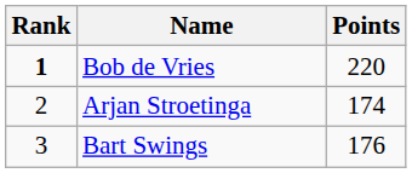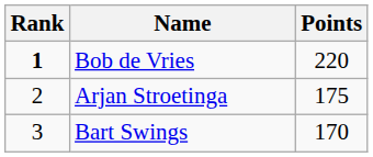 <table class="wikitable" border="1">
 <tr>
 <th width=30>Rank</th>
 <th width=150>Name</th>
 <th width=25>Points</th>
 </tr>
 <tr align="center">
 <td><strong>1</strong></td>
 <td align="left"> <a href='#'>Bob de Vries</a></td>
 <td>220</td>
 </tr>
 <tr align="center">
 <td>2</td>
 <td align="left"> <a href='#'>Arjan Stroetinga</a></td>
-<td>174</td>
+<td>175</td>
 </tr>
 <tr align="center">
 <td>3</td>
 <td align="left"> <a href='#'>Bart Swings</a></td>
-<td>176</td>
+<td>170</td>
 </tr>
 </table>
